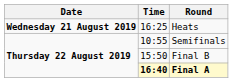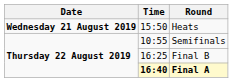 <table class="wikitable">
 <tr>
 <th>Date</th>
 <th>Time</th>
 <th>Round</th>
 </tr>
 <tr>
 <td><strong>Wednesday 21 August 2019</strong></td>
-<td>16:25</td>
+<td>15:50</td>
 <td>Heats</td>
 </tr>
 <tr>
 <td rowspan=3><strong>Thursday 22 August 2019</strong></td>
 <td>10:55</td>
 <td>Semifinals</td>
 </tr>
 <tr>
-<td>15:50</td>
+<td>16:25</td>
 <td>Final B</td>
 </tr>
 <tr>
 <td style=background:lemonchiffon><strong>16:40</strong></td>
 <td style=background:lemonchiffon><strong>Final A</strong></td>
 </tr>
 </table>
